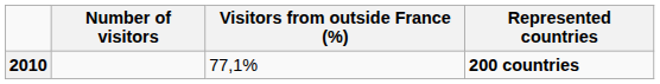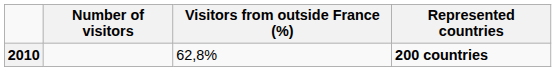 <table class="wikitable">
 <tr>
 <td></td>
 <th scope="col">Number of visitors</th>
 <th scope="col">Visitors from outside France (%)</th>
 <th scope="col">Represented countries</th>
 </tr>
 <tr>
 <th scope="row">2010</th>
 <td></td>
-<td>77,1%</td>
+<td>62,8%</td>
 <td><strong>200 countries</strong></td>
 </tr>
 </table>
